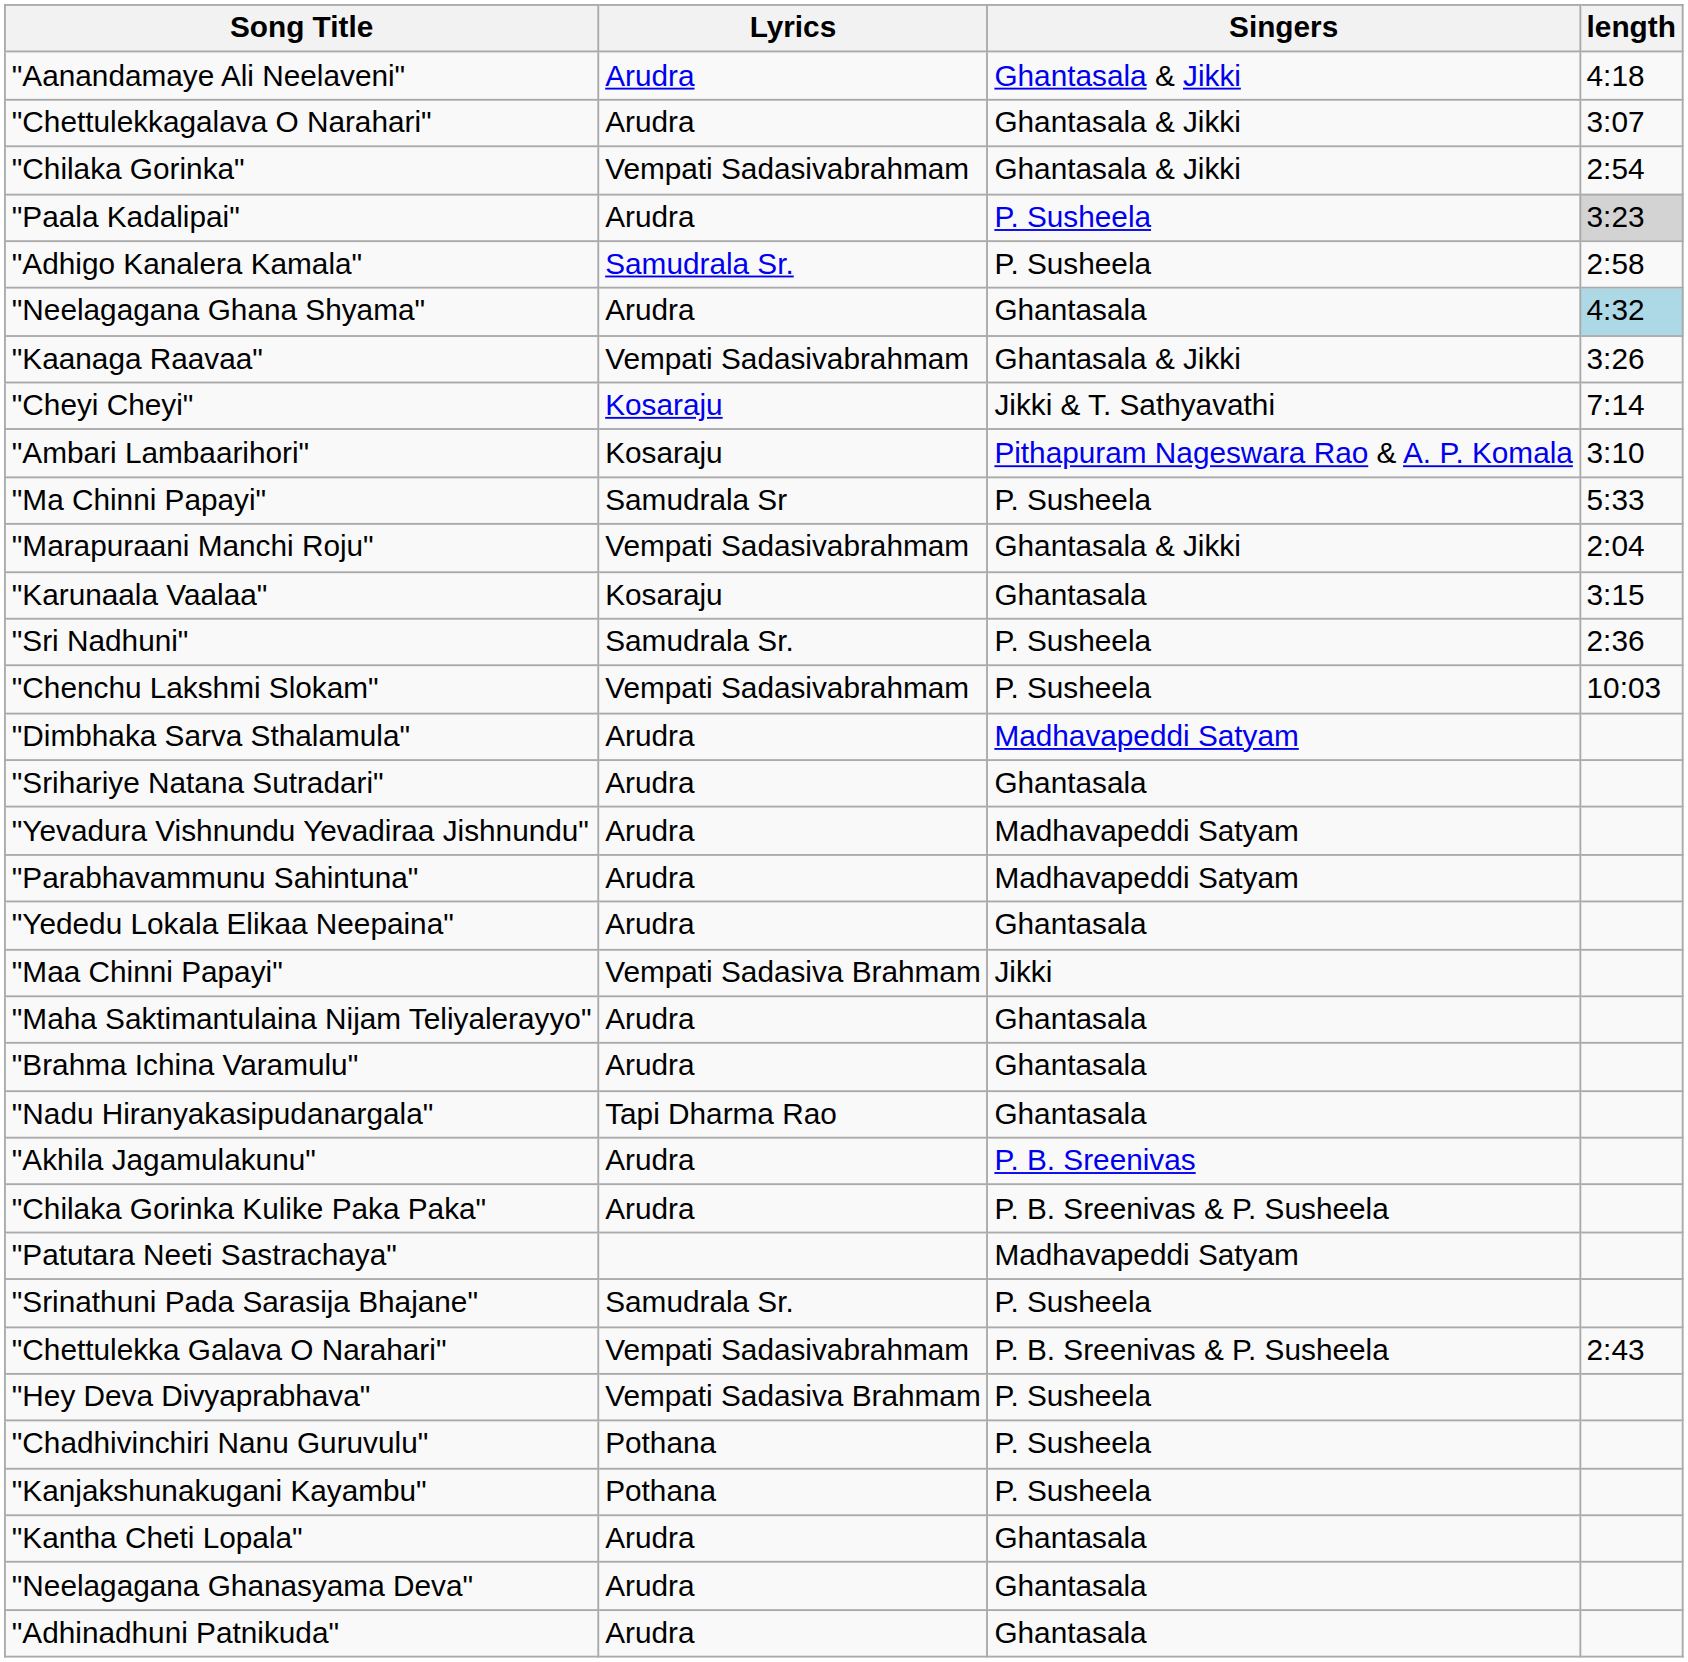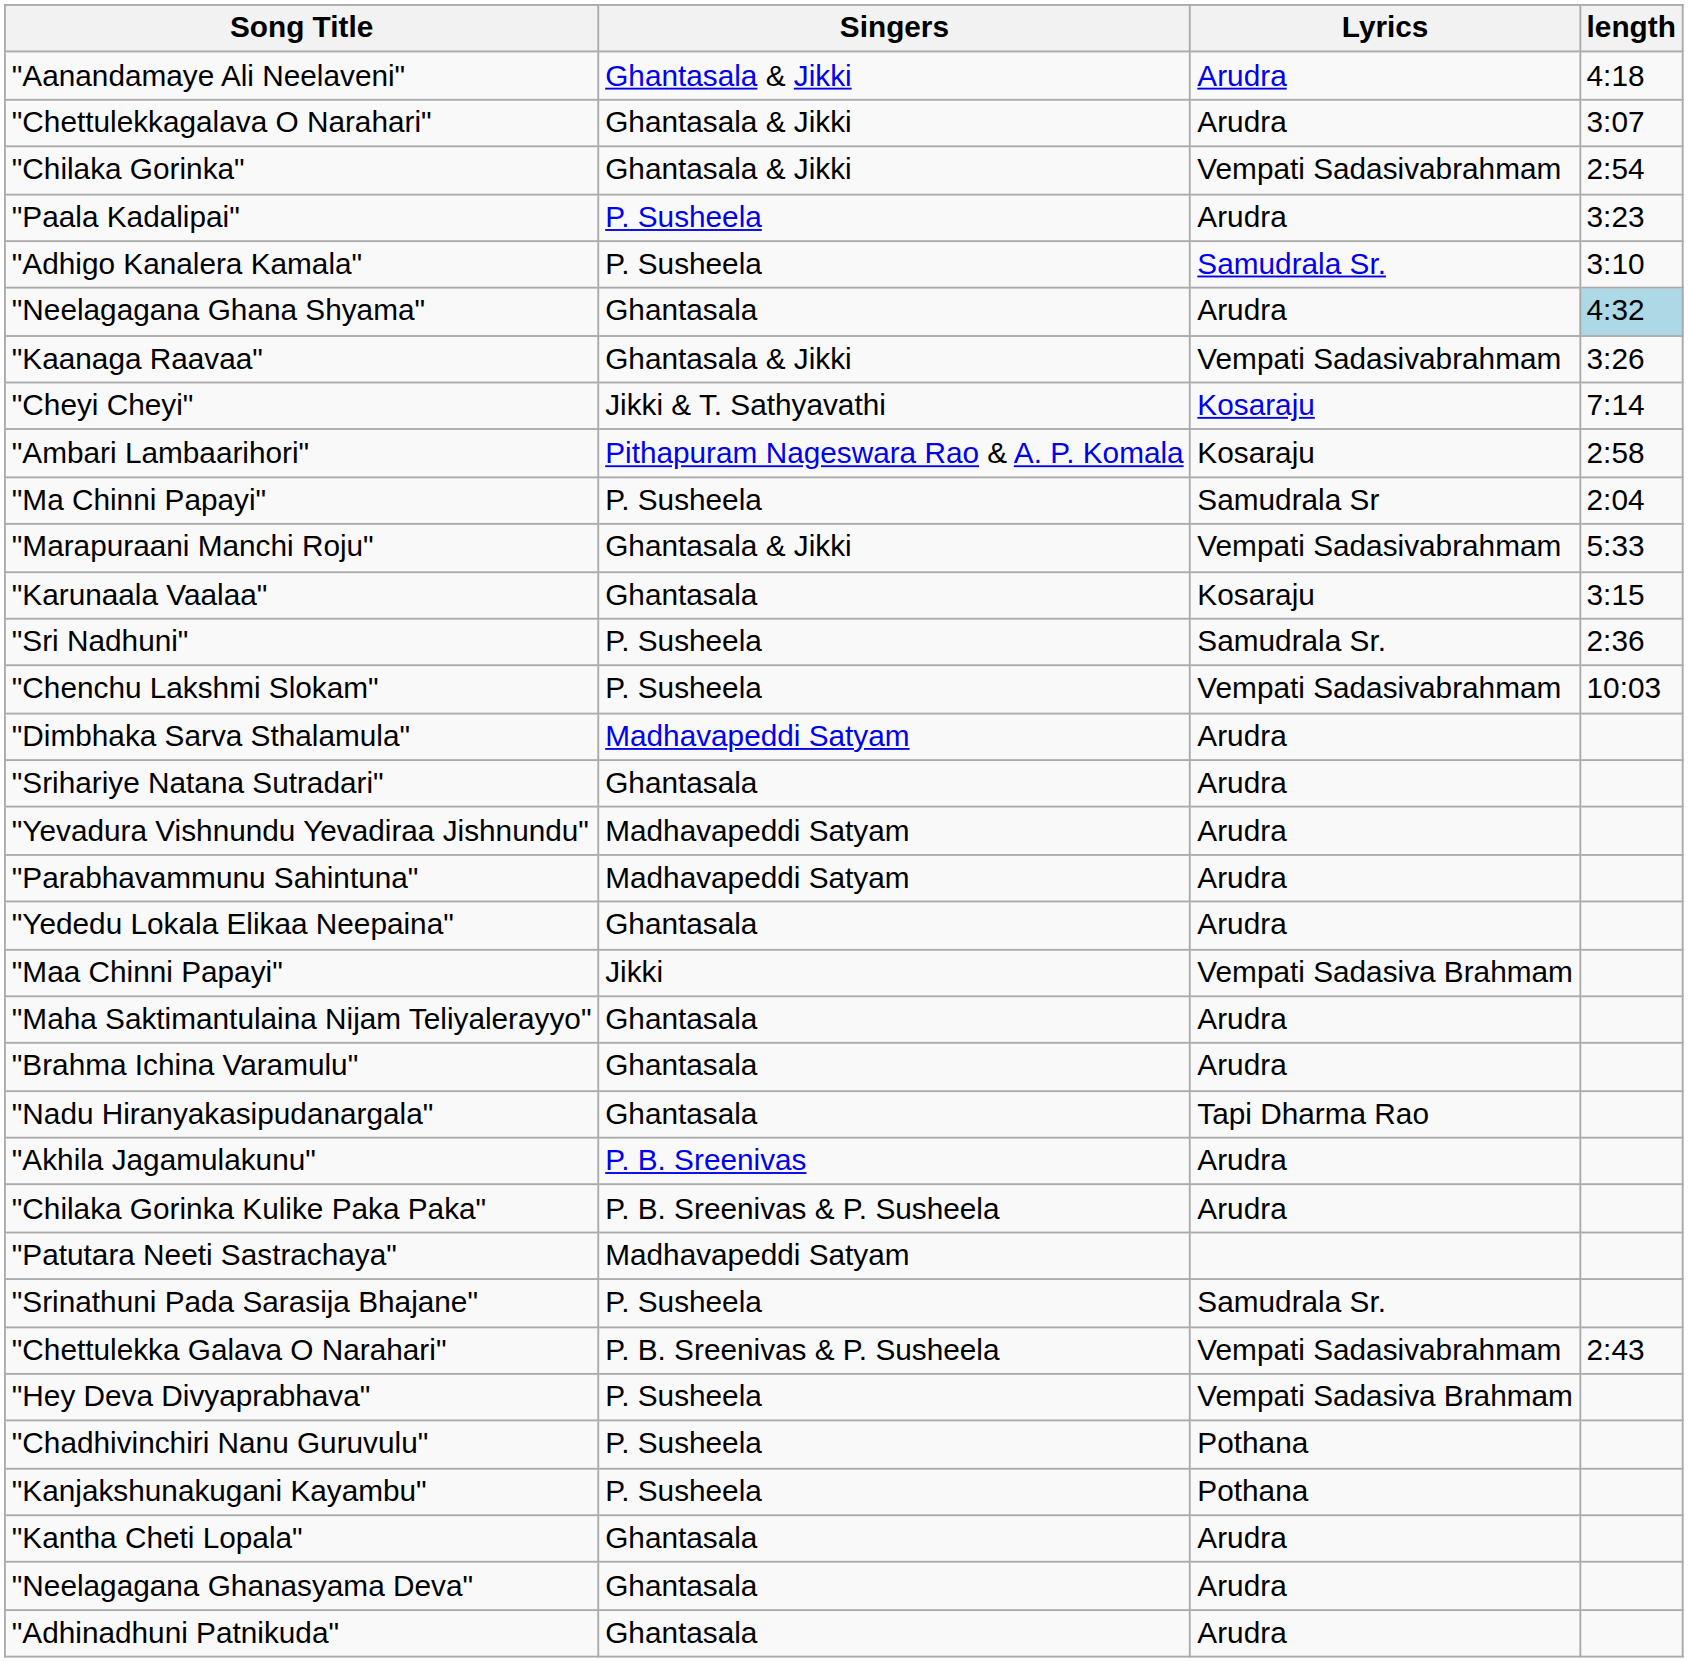 <table class="wikitable">
 <tr>
 <th>Song Title</th>
+<th>Singers</th>
 <th>Lyrics</th>
-<th>Singers</th>
 <th>length</th>
 </tr>
 <tr>
 <td>"Aanandamaye Ali Neelaveni"</td>
+<td><a href='#'>Ghantasala</a> & <a href='#'>Jikki</a></td>
 <td><a href='#'>Arudra</a></td>
-<td><a href='#'>Ghantasala</a> & <a href='#'>Jikki</a></td>
 <td>4:18</td>
 </tr>
 <tr>
 <td>"Chettulekkagalava O Narahari"</td>
+<td>Ghantasala & Jikki</td>
 <td>Arudra</td>
-<td>Ghantasala & Jikki</td>
 <td>3:07</td>
 </tr>
 <tr>
 <td>"Chilaka Gorinka"</td>
+<td>Ghantasala & Jikki</td>
 <td>Vempati Sadasivabrahmam</td>
-<td>Ghantasala & Jikki</td>
 <td>2:54</td>
 </tr>
 <tr>
 <td>"Paala Kadalipai"</td>
+<td><a href='#'>P. Susheela</a></td>
 <td>Arudra</td>
-<td><a href='#'>P. Susheela</a></td>
-<td style="background: lightgrey;">3:23</td>
+<td>3:23</td>
 </tr>
 <tr>
 <td>"Adhigo Kanalera Kamala"</td>
+<td>P. Susheela</td>
 <td><a href='#'>Samudrala Sr.</a></td>
-<td>P. Susheela</td>
-<td>2:58</td>
+<td>3:10</td>
 </tr>
 <tr>
 <td>"Neelagagana Ghana Shyama"</td>
+<td>Ghantasala</td>
 <td>Arudra</td>
-<td>Ghantasala</td>
 <td style="background: lightblue;">4:32</td>
 </tr>
 <tr>
 <td>"Kaanaga Raavaa"</td>
+<td>Ghantasala & Jikki</td>
 <td>Vempati Sadasivabrahmam</td>
-<td>Ghantasala & Jikki</td>
 <td>3:26</td>
 </tr>
 <tr>
 <td>"Cheyi Cheyi"</td>
+<td>Jikki & T. Sathyavathi</td>
 <td><a href='#'>Kosaraju</a></td>
-<td>Jikki & T. Sathyavathi</td>
 <td>7:14</td>
 </tr>
 <tr>
 <td>"Ambari Lambaarihori"</td>
+<td><a href='#'>Pithapuram Nageswara Rao</a> & <a href='#'>A. P. Komala</a></td>
 <td>Kosaraju</td>
-<td><a href='#'>Pithapuram Nageswara Rao</a> & <a href='#'>A. P. Komala</a></td>
-<td>3:10</td>
+<td>2:58</td>
 </tr>
 <tr>
 <td>"Ma Chinni Papayi"</td>
+<td>P. Susheela</td>
 <td>Samudrala Sr</td>
-<td>P. Susheela</td>
+<td>2:04</td>
+</tr>
+<tr>
+<td>"Marapuraani Manchi Roju"</td>
+<td>Ghantasala & Jikki</td>
+<td>Vempati Sadasivabrahmam</td>
 <td>5:33</td>
 </tr>
 <tr>
-<td>"Marapuraani Manchi Roju"</td>
-<td>Vempati Sadasivabrahmam</td>
-<td>Ghantasala & Jikki</td>
-<td>2:04</td>
-</tr>
-<tr>
 <td>"Karunaala Vaalaa"</td>
+<td>Ghantasala</td>
 <td>Kosaraju</td>
-<td>Ghantasala</td>
 <td>3:15</td>
 </tr>
 <tr>
 <td>"Sri Nadhuni"</td>
+<td>P. Susheela</td>
 <td>Samudrala Sr.</td>
-<td>P. Susheela</td>
 <td>2:36</td>
 </tr>
 <tr>
 <td>"Chenchu Lakshmi Slokam"</td>
+<td>P. Susheela</td>
 <td>Vempati Sadasivabrahmam</td>
-<td>P. Susheela</td>
 <td>10:03</td>
 </tr>
 <tr>
 <td>"Dimbhaka Sarva Sthalamula"</td>
+<td><a href='#'>Madhavapeddi Satyam</a></td>
 <td>Arudra</td>
-<td><a href='#'>Madhavapeddi Satyam</a></td>
 <td></td>
 </tr>
 <tr>
 <td>"Srihariye Natana Sutradari"</td>
+<td>Ghantasala</td>
 <td>Arudra</td>
-<td>Ghantasala</td>
 <td></td>
 </tr>
 <tr>
 <td>"Yevadura Vishnundu Yevadiraa Jishnundu"</td>
+<td>Madhavapeddi Satyam</td>
 <td>Arudra</td>
-<td>Madhavapeddi Satyam</td>
 <td></td>
 </tr>
 <tr>
 <td>"Parabhavammunu Sahintuna"</td>
+<td>Madhavapeddi Satyam</td>
 <td>Arudra</td>
-<td>Madhavapeddi Satyam</td>
 <td></td>
 </tr>
 <tr>
 <td>"Yededu Lokala Elikaa Neepaina"</td>
+<td>Ghantasala</td>
 <td>Arudra</td>
-<td>Ghantasala</td>
 <td></td>
 </tr>
 <tr>
 <td>"Maa Chinni Papayi"</td>
+<td>Jikki</td>
 <td>Vempati Sadasiva Brahmam</td>
-<td>Jikki</td>
 <td></td>
 </tr>
 <tr>
 <td>"Maha Saktimantulaina Nijam Teliyalerayyo"</td>
+<td>Ghantasala</td>
 <td>Arudra</td>
-<td>Ghantasala</td>
 <td></td>
 </tr>
 <tr>
 <td>"Brahma Ichina Varamulu"</td>
+<td>Ghantasala</td>
 <td>Arudra</td>
-<td>Ghantasala</td>
 <td></td>
 </tr>
 <tr>
 <td>"Nadu Hiranyakasipudanargala"</td>
+<td>Ghantasala</td>
 <td>Tapi Dharma Rao</td>
-<td>Ghantasala</td>
 <td></td>
 </tr>
 <tr>
 <td>"Akhila Jagamulakunu"</td>
+<td><a href='#'>P. B. Sreenivas</a></td>
 <td>Arudra</td>
-<td><a href='#'>P. B. Sreenivas</a></td>
 <td></td>
 </tr>
 <tr>
 <td>"Chilaka Gorinka Kulike Paka Paka"</td>
+<td>P. B. Sreenivas & P. Susheela</td>
 <td>Arudra</td>
-<td>P. B. Sreenivas & P. Susheela</td>
 <td></td>
 </tr>
 <tr>
 <td>"Patutara Neeti Sastrachaya"</td>
+<td>Madhavapeddi Satyam</td>
 <td></td>
-<td>Madhavapeddi Satyam</td>
 <td></td>
 </tr>
 <tr>
 <td>"Srinathuni Pada Sarasija Bhajane"</td>
+<td>P. Susheela</td>
 <td>Samudrala Sr.</td>
-<td>P. Susheela</td>
 <td></td>
 </tr>
 <tr>
 <td>"Chettulekka Galava O Narahari"</td>
+<td>P. B. Sreenivas & P. Susheela</td>
 <td>Vempati Sadasivabrahmam</td>
-<td>P. B. Sreenivas & P. Susheela</td>
 <td>2:43</td>
 </tr>
 <tr>
 <td>"Hey Deva Divyaprabhava"</td>
+<td>P. Susheela</td>
 <td>Vempati Sadasiva Brahmam</td>
-<td>P. Susheela</td>
 <td></td>
 </tr>
 <tr>
 <td>"Chadhivinchiri Nanu Guruvulu"</td>
+<td>P. Susheela</td>
 <td>Pothana</td>
-<td>P. Susheela</td>
 <td></td>
 </tr>
 <tr>
 <td>"Kanjakshunakugani Kayambu"</td>
+<td>P. Susheela</td>
 <td>Pothana</td>
-<td>P. Susheela</td>
 <td></td>
 </tr>
 <tr>
 <td>"Kantha Cheti Lopala"</td>
+<td>Ghantasala</td>
 <td>Arudra</td>
-<td>Ghantasala</td>
 <td></td>
 </tr>
 <tr>
 <td>"Neelagagana Ghanasyama Deva"</td>
+<td>Ghantasala</td>
 <td>Arudra</td>
-<td>Ghantasala</td>
 <td></td>
 </tr>
 <tr>
 <td>"Adhinadhuni Patnikuda"</td>
+<td>Ghantasala</td>
 <td>Arudra</td>
-<td>Ghantasala</td>
 <td></td>
 </tr>
 </table>
